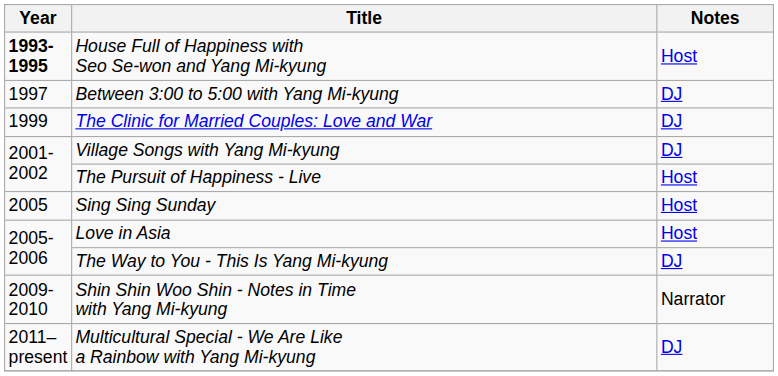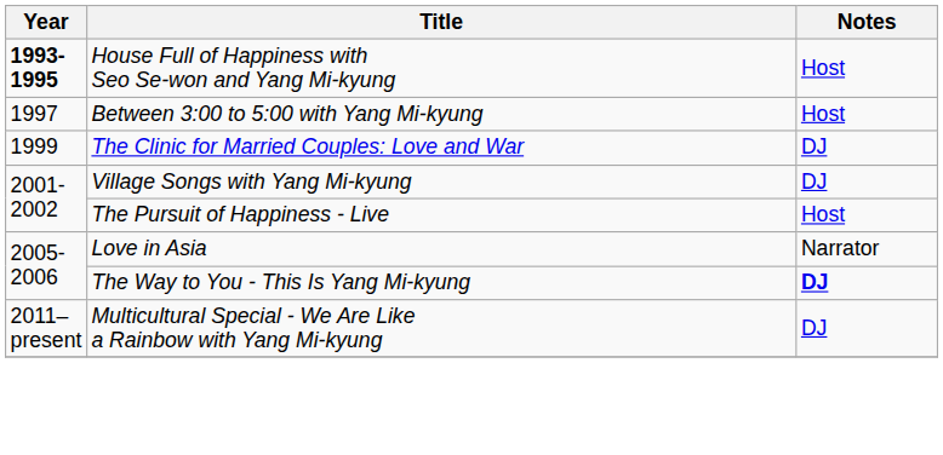 <table class="wikitable" style="width:700px">
 <tr>
 <th width=10>Year</th>
 <th>Title</th>
 <th>Notes</th>
 </tr>
 <tr>
 <td><strong>1993-1995</strong></td>
 <td><em>House Full of Happiness with <br> Seo Se-won and Yang Mi-kyung</em></td>
 <td><a href='#'>Host</a></td>
 </tr>
 <tr>
 <td>1997</td>
 <td><em>Between 3:00 to 5:00 with Yang Mi-kyung</em></td>
-<td><a href='#'>DJ</a></td>
+<td><a href='#'>Host</a></td>
 </tr>
 <tr>
 <td>1999</td>
 <td><em><a href='#'>The Clinic for Married Couples: Love and War</a></em></td>
 <td><a href='#'>DJ</a></td>
 </tr>
 <tr>
 <td rowspan=2>2001-2002</td>
 <td><em>Village Songs with Yang Mi-kyung</em></td>
 <td><a href='#'>DJ</a></td>
 </tr>
 <tr>
 <td><em>The Pursuit of Happiness - Live</em></td>
 <td><a href='#'>Host</a></td>
 </tr>
 <tr>
-<td>2005</td>
-<td><em>Sing Sing Sunday</em></td>
-<td><a href='#'>Host</a></td>
-</tr>
-<tr>
 <td rowspan=2>2005-2006</td>
 <td><em>Love in Asia</em></td>
-<td><a href='#'>Host</a></td>
+<td>Narrator</td>
 </tr>
 <tr>
 <td><em>The Way to You - This Is Yang Mi-kyung</em></td>
-<td><a href='#'>DJ</a></td>
-</tr>
-<tr>
-<td>2009-2010</td>
-<td><em>Shin Shin Woo Shin - Notes in Time <br> with Yang Mi-kyung</em></td>
-<td>Narrator</td>
+<td><strong><a href='#'>DJ</a></strong></td>
 </tr>
 <tr>
 <td>2011–present</td>
 <td><em>Multicultural Special - We Are Like <br> a Rainbow with Yang Mi-kyung</em></td>
 <td><a href='#'>DJ</a></td>
 </tr>
 <tr>
 </tr>
 </table>
